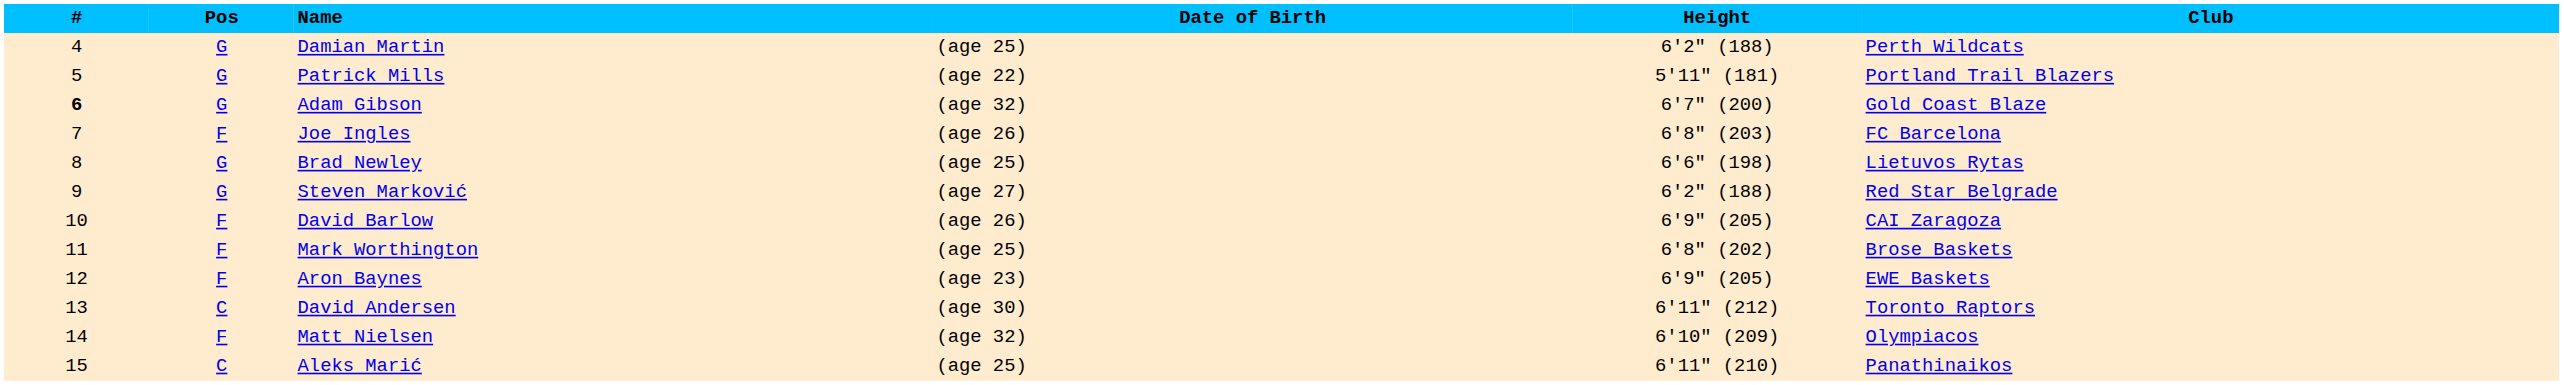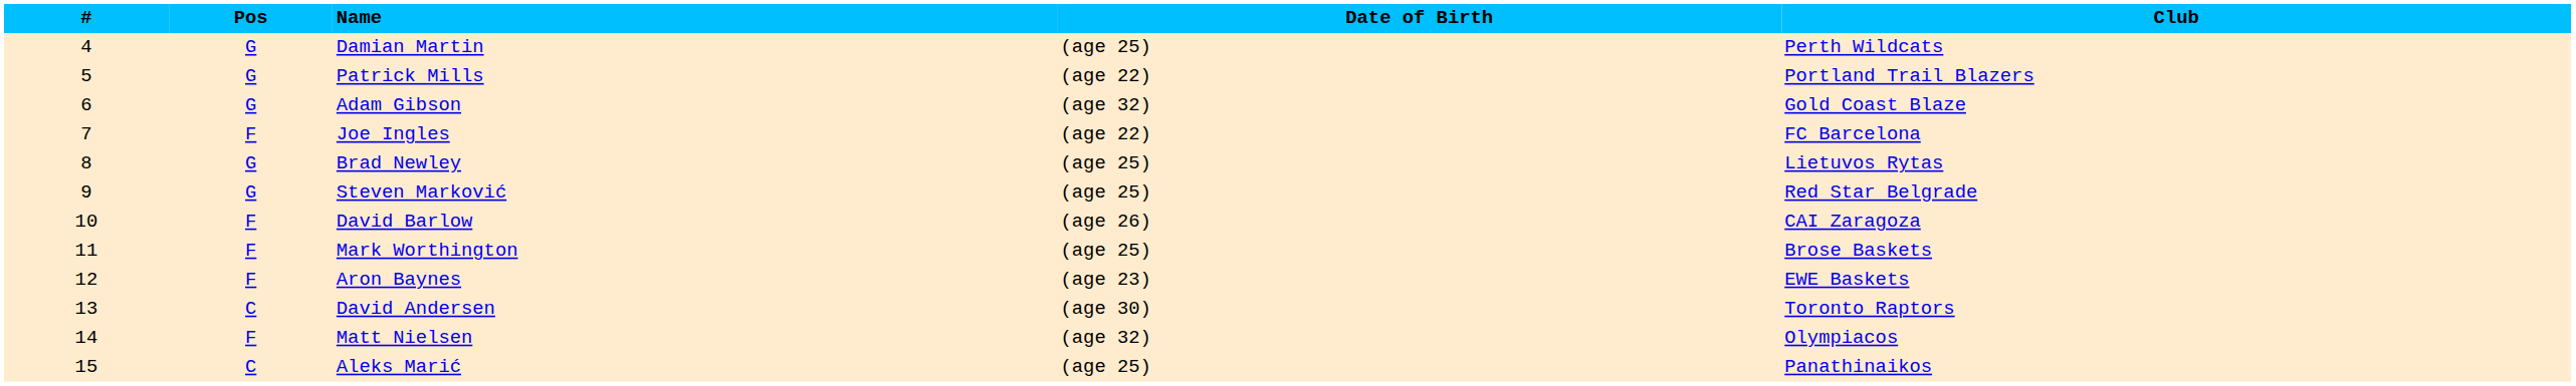 <table border=0 cellpadding=2 cellspacing=0  |- bgcolor=#FFECCE style="text-align:center; font-size:90%;" width=80%>
 <tr bgcolor=#00BFFF>
 <th width=5%>#</th>
 <th width=5%>Pos</th>
 <th width=22% align=left>Name</th>
 <th width=22%>Date of Birth</th>
-<th width=10%>Height</th>
 <th width=24%>Club</th>
 </tr>
 <tr>
 <td>4</td>
 <td><a href='#'>G</a></td>
 <td align=left><a href='#'>Damian Martin</a></td>
 <td align=left> (age 25)</td>
-<td>6'2" (188)</td>
 <td align=left> <a href='#'>Perth Wildcats</a></td>
 </tr>
 <tr>
 <td>5</td>
 <td><a href='#'>G</a></td>
 <td align=left><a href='#'>Patrick Mills</a></td>
 <td align=left> (age 22)</td>
-<td>5'11" (181)</td>
 <td align=left> <a href='#'>Portland Trail Blazers</a></td>
 </tr>
 <tr>
-<td><strong>6</strong></td>
+<td>6</td>
 <td><a href='#'>G</a></td>
 <td align=left><a href='#'>Adam Gibson</a></td>
 <td align=left> (age 32)</td>
-<td>6'7" (200)</td>
 <td align=left> <a href='#'>Gold Coast Blaze</a></td>
 </tr>
 <tr>
 <td>7</td>
 <td><a href='#'>F</a></td>
 <td align=left><a href='#'>Joe Ingles</a></td>
-<td align=left> (age 26)</td>
-<td>6'8" (203)</td>
+<td align=left> (age 22)</td>
 <td align=left> <a href='#'>FC Barcelona</a></td>
 </tr>
 <tr>
 <td>8</td>
 <td><a href='#'>G</a></td>
 <td align=left><a href='#'>Brad Newley</a></td>
 <td align=left> (age 25)</td>
-<td>6'6" (198)</td>
 <td align=left> <a href='#'>Lietuvos Rytas</a></td>
 </tr>
 <tr>
 <td>9</td>
 <td><a href='#'>G</a></td>
 <td align=left><a href='#'>Steven Marković</a></td>
-<td align=left> (age 27)</td>
-<td>6'2" (188)</td>
+<td align=left> (age 25)</td>
 <td align=left> <a href='#'>Red Star Belgrade</a></td>
 </tr>
 <tr>
 <td>10</td>
 <td><a href='#'>F</a></td>
 <td align=left><a href='#'>David Barlow</a></td>
 <td align=left> (age 26)</td>
-<td>6'9" (205)</td>
 <td align=left> <a href='#'>CAI Zaragoza</a></td>
 </tr>
 <tr>
 <td>11</td>
 <td><a href='#'>F</a></td>
 <td align=left><a href='#'>Mark Worthington</a></td>
 <td align=left> (age 25)</td>
-<td>6'8" (202)</td>
 <td align=left> <a href='#'>Brose Baskets</a></td>
 </tr>
 <tr>
 <td>12</td>
 <td><a href='#'>F</a></td>
 <td align=left><a href='#'>Aron Baynes</a></td>
 <td align=left> (age 23)</td>
-<td>6'9" (205)</td>
 <td align=left> <a href='#'>EWE Baskets</a></td>
 </tr>
 <tr>
 <td>13</td>
 <td><a href='#'>C</a></td>
 <td align=left><a href='#'>David Andersen</a></td>
 <td align=left> (age 30)</td>
-<td>6'11" (212)</td>
 <td align=left> <a href='#'>Toronto Raptors</a></td>
 </tr>
 <tr>
 <td>14</td>
 <td><a href='#'>F</a></td>
 <td align=left><a href='#'>Matt Nielsen</a></td>
 <td align=left> (age 32)</td>
-<td>6'10" (209)</td>
 <td align=left> <a href='#'>Olympiacos</a></td>
 </tr>
 <tr>
 <td>15</td>
 <td><a href='#'>C</a></td>
 <td align=left><a href='#'>Aleks Marić</a></td>
 <td align=left> (age 25)</td>
-<td>6'11" (210)</td>
 <td align=left> <a href='#'>Panathinaikos</a></td>
 </tr>
 </table>
